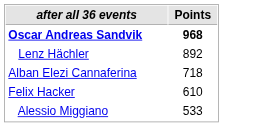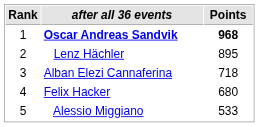 <table cellspacing="1" cellpadding="3" style="border:1px solid #aaa; font-size:86%;">
 <tr style="background:#e4e4e4;">
+<th style="border-bottom:1px solid #AAAAAA; width: 10px;">Rank</th>
 <th style="border-bottom:1px solid #AAAAAA; width: 180px;"><em>after all 36 events</em></th>
 <th style="border-bottom:1px solid #AAAAAA; width: 50px;">Points</th>
 </tr>
 <tr>
+<td align=center>1</td>
 <td> <strong><a href='#'>Oscar Andreas Sandvik</a></strong></td>
 <td align=center><strong>968</strong></td>
 </tr>
 <tr>
+<td align=center>2</td>
 <td>   <a href='#'>Lenz Hächler</a></td>
-<td align=center>892</td>
+<td align=center>895</td>
 </tr>
 <tr>
+<td align=center>3</td>
 <td> <a href='#'>Alban Elezi Cannaferina</a></td>
 <td align=center>718</td>
 </tr>
 <tr>
+<td align=center>4</td>
 <td> <a href='#'>Felix Hacker</a></td>
-<td align=center>610</td>
+<td align=center>680</td>
 </tr>
 <tr>
+<td align=center>5</td>
 <td>   <a href='#'>Alessio Miggiano</a></td>
 <td align=center>533</td>
 </tr>
 </table>
